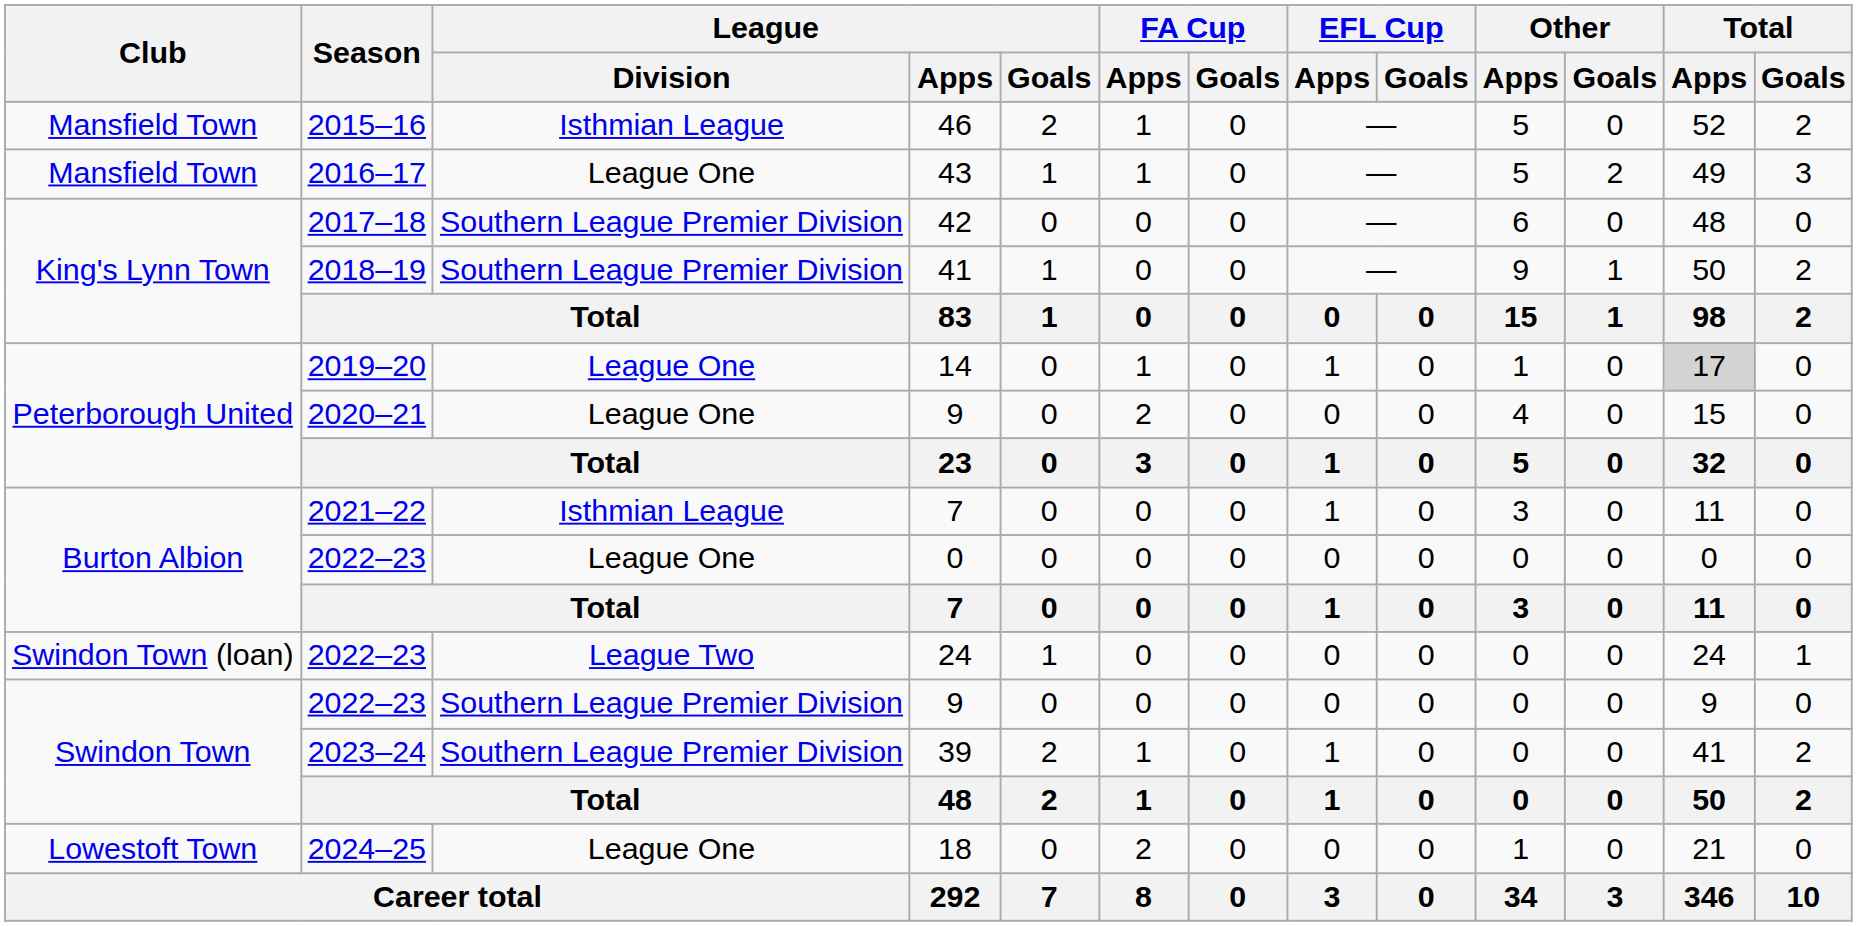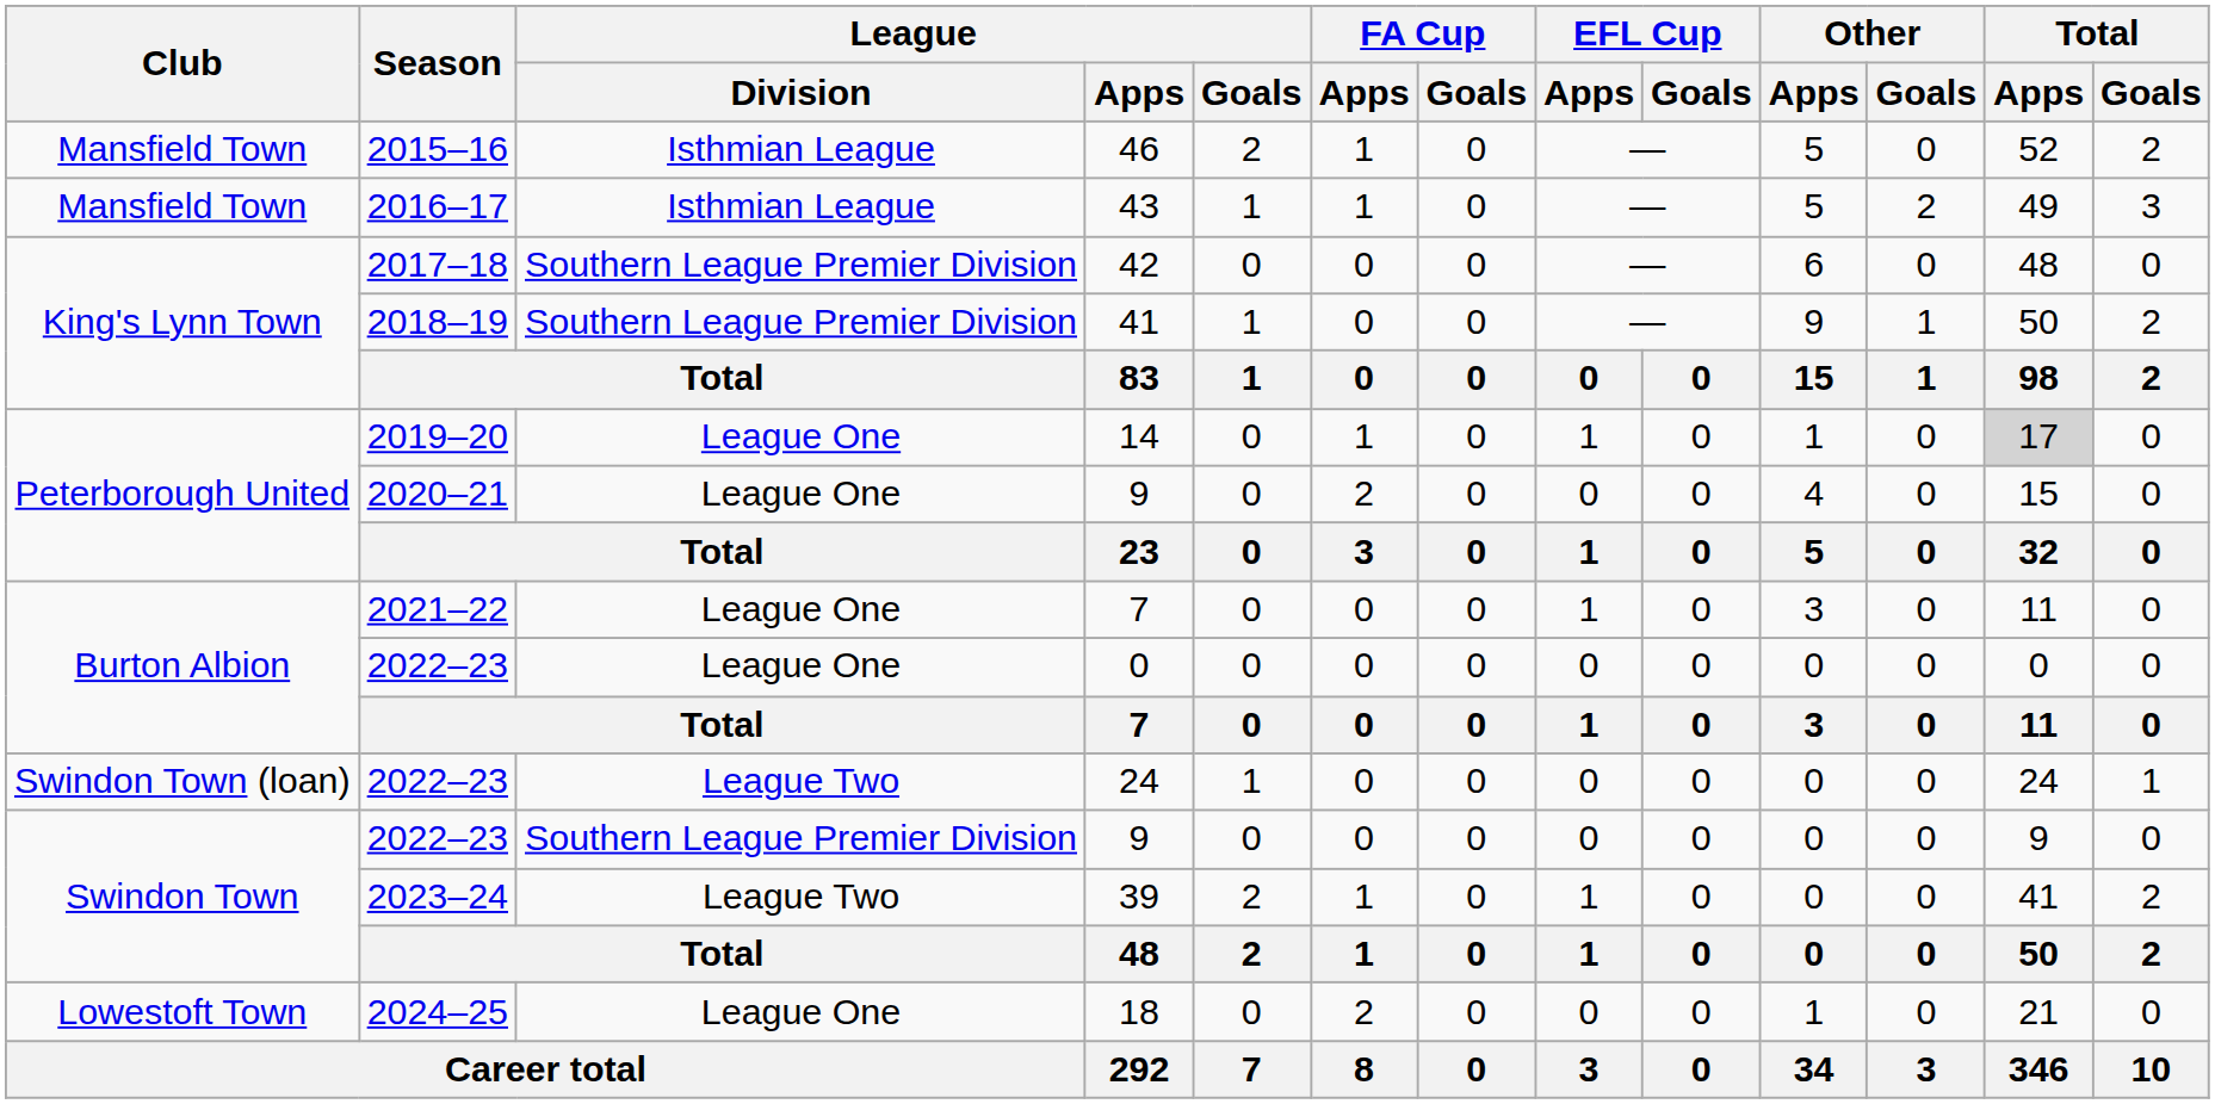 <table class="wikitable" style="text-align:center">
 <tr>
 <th rowspan="2">Club</th>
 <th rowspan="2">Season</th>
 <th colspan="3">League</th>
 <th colspan="2"><a href='#'>FA Cup</a></th>
 <th colspan="2"><a href='#'>EFL Cup</a></th>
 <th colspan="2">Other</th>
 <th colspan="2">Total</th>
 </tr>
 <tr>
 <th>Division</th>
 <th>Apps</th>
 <th>Goals</th>
 <th>Apps</th>
 <th>Goals</th>
 <th>Apps</th>
 <th>Goals</th>
 <th>Apps</th>
 <th>Goals</th>
 <th>Apps</th>
 <th>Goals</th>
 </tr>
 <tr>
 <td><a href='#'>Mansfield Town</a></td>
 <td><a href='#'>2015–16</a></td>
 <td><a href='#'>Isthmian League</a></td>
 <td>46</td>
 <td>2</td>
 <td>1</td>
 <td>0</td>
 <td colspan="2">—</td>
 <td —>5</td>
 <td>0</td>
 <td —>52</td>
 <td>2</td>
 </tr>
 <tr>
 <td><a href='#'>Mansfield Town</a></td>
 <td><a href='#'>2016–17</a></td>
-<td>League One</td>
+<td><a href='#'>Isthmian League</a></td>
 <td>43</td>
 <td>1</td>
 <td>1</td>
 <td>0</td>
 <td colspan="2">—</td>
 <td>5</td>
 <td>2</td>
 <td>49</td>
 <td>3</td>
 </tr>
 <tr>
 <td rowspan="3" valign="center"><a href='#'>King's Lynn Town</a></td>
 <td><a href='#'>2017–18</a></td>
 <td><a href='#'>Southern League Premier Division</a></td>
 <td>42</td>
 <td>0</td>
 <td>0</td>
 <td>0</td>
 <td colspan="2">—</td>
 <td>6</td>
 <td>0</td>
 <td>48</td>
 <td>0</td>
 </tr>
 <tr>
 <td><a href='#'>2018–19</a></td>
 <td><a href='#'>Southern League Premier Division</a></td>
 <td>41</td>
 <td>1</td>
 <td>0</td>
 <td>0</td>
 <td colspan="2">—</td>
 <td>9</td>
 <td>1</td>
 <td>50</td>
 <td>2</td>
 </tr>
 <tr>
 <th colspan="2">Total</th>
 <th>83</th>
 <th>1</th>
 <th>0</th>
 <th>0</th>
 <th>0</th>
 <th>0</th>
 <th>15</th>
 <th>1</th>
 <th>98</th>
 <th>2</th>
 </tr>
 <tr>
 <td rowspan="3" valign="center"><a href='#'>Peterborough United</a></td>
 <td><a href='#'>2019–20</a></td>
 <td><a href='#'>League One</a></td>
 <td>14</td>
 <td>0</td>
 <td>1</td>
 <td>0</td>
 <td>1</td>
 <td>0</td>
 <td>1</td>
 <td>0</td>
 <td style="background: lightgrey;">17</td>
 <td>0</td>
 </tr>
 <tr>
 <td><a href='#'>2020–21</a></td>
 <td>League One</td>
 <td>9</td>
 <td>0</td>
 <td>2</td>
 <td>0</td>
 <td>0</td>
 <td>0</td>
 <td>4</td>
 <td>0</td>
 <td>15</td>
 <td>0</td>
 </tr>
 <tr>
 <th colspan="2">Total</th>
 <th>23</th>
 <th>0</th>
 <th>3</th>
 <th>0</th>
 <th>1</th>
 <th>0</th>
 <th>5</th>
 <th>0</th>
 <th>32</th>
 <th>0</th>
 </tr>
 <tr>
 <td rowspan=3><a href='#'>Burton Albion</a></td>
 <td><a href='#'>2021–22</a></td>
-<td><a href='#'>Isthmian League</a></td>
+<td>League One</td>
 <td>7</td>
 <td>0</td>
 <td>0</td>
 <td>0</td>
 <td>1</td>
 <td>0</td>
 <td>3</td>
 <td>0</td>
 <td>11</td>
 <td>0</td>
 </tr>
 <tr>
 <td><a href='#'>2022–23</a></td>
 <td>League One</td>
 <td>0</td>
 <td>0</td>
 <td>0</td>
 <td>0</td>
 <td>0</td>
 <td>0</td>
 <td>0</td>
 <td>0</td>
 <td>0</td>
 <td>0</td>
 </tr>
 <tr>
 <th colspan="2">Total</th>
 <th>7</th>
 <th>0</th>
 <th>0</th>
 <th>0</th>
 <th>1</th>
 <th>0</th>
 <th>3</th>
 <th>0</th>
 <th>11</th>
 <th>0</th>
 </tr>
 <tr>
 <td><a href='#'>Swindon Town</a> (loan)</td>
 <td><a href='#'>2022–23</a></td>
 <td><a href='#'>League Two</a></td>
 <td>24</td>
 <td>1</td>
 <td>0</td>
 <td>0</td>
 <td>0</td>
 <td>0</td>
 <td>0</td>
 <td>0</td>
 <td>24</td>
 <td>1</td>
 </tr>
 <tr>
 <td rowspan=3><a href='#'>Swindon Town</a></td>
 <td><a href='#'>2022–23</a></td>
 <td><a href='#'>Southern League Premier Division</a></td>
 <td>9</td>
 <td>0</td>
 <td>0</td>
 <td>0</td>
 <td>0</td>
 <td>0</td>
 <td>0</td>
 <td>0</td>
 <td>9</td>
 <td>0</td>
 </tr>
 <tr>
 <td><a href='#'>2023–24</a></td>
-<td><a href='#'>Southern League Premier Division</a></td>
+<td>League Two</td>
 <td>39</td>
 <td>2</td>
 <td>1</td>
 <td>0</td>
 <td>1</td>
 <td>0</td>
 <td>0</td>
 <td>0</td>
 <td>41</td>
 <td>2</td>
 </tr>
 <tr>
 <th colspan="2">Total</th>
 <th>48</th>
 <th>2</th>
 <th>1</th>
 <th>0</th>
 <th>1</th>
 <th>0</th>
 <th>0</th>
 <th>0</th>
 <th>50</th>
 <th>2</th>
 </tr>
 <tr>
 <td><a href='#'>Lowestoft Town</a></td>
 <td><a href='#'>2024–25</a></td>
 <td>League One</td>
 <td>18</td>
 <td>0</td>
 <td>2</td>
 <td>0</td>
 <td>0</td>
 <td>0</td>
 <td>1</td>
 <td>0</td>
 <td>21</td>
 <td>0</td>
 </tr>
 <tr>
 <th colspan=3>Career total</th>
 <th>292</th>
 <th>7</th>
 <th>8</th>
 <th>0</th>
 <th>3</th>
 <th>0</th>
 <th>34</th>
 <th>3</th>
 <th>346</th>
 <th>10</th>
 </tr>
 </table>
